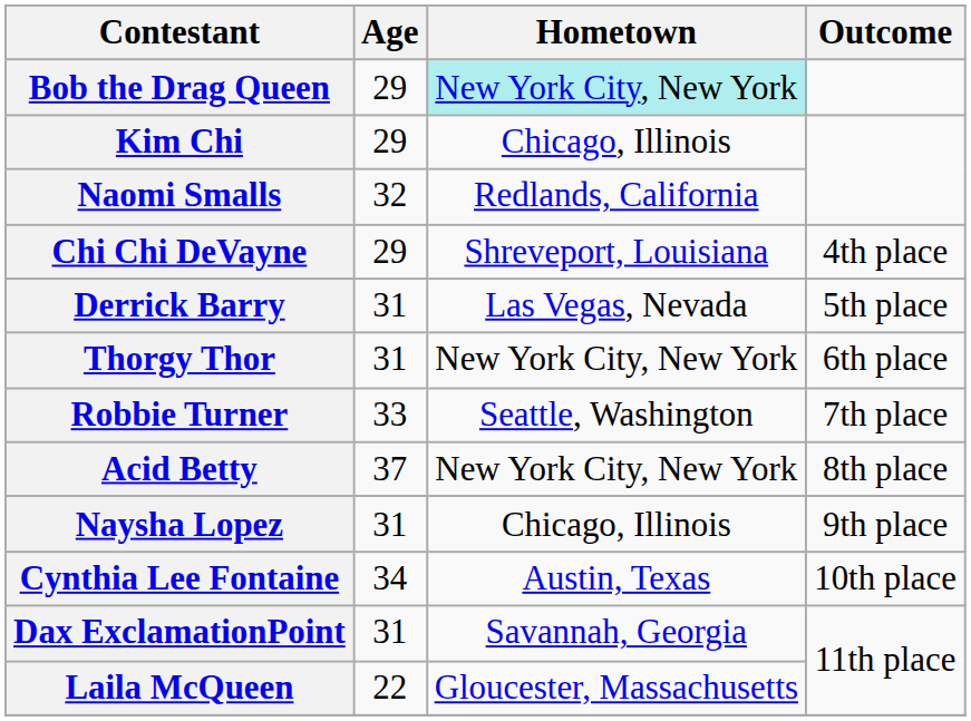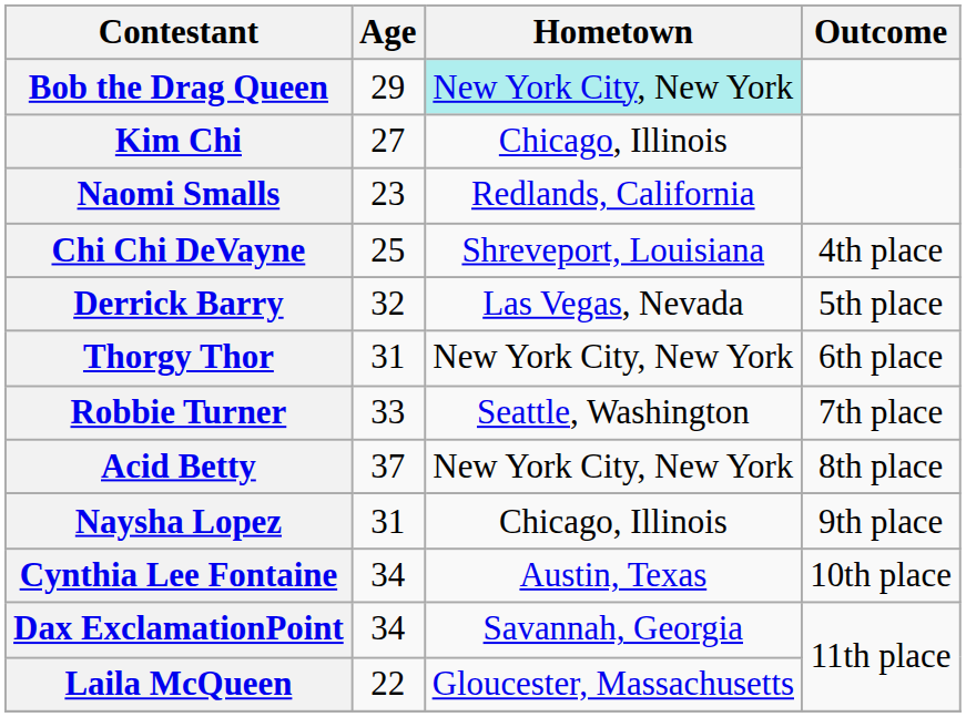 <table class="wikitable sortable" style="text-align:center">
 <tr>
 <th scope="col">Contestant</th>
 <th scope="col">Age</th>
 <th scope="col">Hometown</th>
 <th scope="col">Outcome</th>
 </tr>
 <tr>
 <th scope="row"><a href='#'>Bob the Drag Queen</a></th>
 <td>29</td>
 <td style="background: paleturquoise;"><a href='#'>New York City</a>, New York</td>
 <td></td>
 </tr>
 <tr>
 <th scope="row"><a href='#'>Kim Chi</a></th>
-<td>29</td>
+<td>27</td>
 <td><a href='#'>Chicago</a>, Illinois</td>
 <td rowspan="2"></td>
 </tr>
 <tr>
 <th scope="row"><a href='#'>Naomi Smalls</a></th>
-<td>32</td>
+<td>23</td>
 <td><a href='#'>Redlands, California</a></td>
 </tr>
 <tr>
 <th scope="row"><a href='#'>Chi Chi DeVayne</a></th>
-<td>29</td>
+<td>25</td>
 <td><a href='#'>Shreveport, Louisiana</a></td>
 <td>4th place</td>
 </tr>
 <tr>
 <th scope="row"><a href='#'>Derrick Barry</a></th>
-<td>31</td>
+<td>32</td>
 <td><a href='#'>Las Vegas</a>, Nevada</td>
 <td>5th place</td>
 </tr>
 <tr>
 <th scope="row"><a href='#'>Thorgy Thor</a></th>
 <td>31</td>
 <td>New York City, New York</td>
 <td>6th place</td>
 </tr>
 <tr>
 <th scope="row"><a href='#'>Robbie Turner</a></th>
 <td>33</td>
 <td><a href='#'>Seattle</a>, Washington</td>
 <td>7th place</td>
 </tr>
 <tr>
 <th scope="row"><a href='#'>Acid Betty</a></th>
 <td>37</td>
 <td>New York City, New York</td>
 <td>8th place</td>
 </tr>
 <tr>
 <th scope="row"><a href='#'>Naysha Lopez</a></th>
 <td>31</td>
 <td>Chicago, Illinois</td>
 <td>9th place</td>
 </tr>
 <tr>
 <th scope="row"><a href='#'>Cynthia Lee Fontaine</a></th>
 <td>34</td>
 <td><a href='#'>Austin, Texas</a></td>
 <td nowrap>10th place</td>
 </tr>
 <tr>
 <th scope="row" nowrap><a href='#'>Dax ExclamationPoint</a></th>
-<td>31</td>
+<td>34</td>
 <td><a href='#'>Savannah, Georgia</a></td>
 <td rowspan="2">11th place</td>
 </tr>
 <tr>
 <th scope="row"><a href='#'>Laila McQueen</a></th>
 <td>22</td>
 <td nowrap><a href='#'>Gloucester, Massachusetts</a></td>
 </tr>
 <tr>
 </tr>
 </table>
